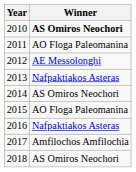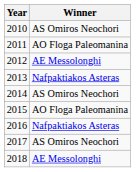 <table class="wikitable" style="text-align:left;">
 <tr>
 <th>Year</th>
 <th>Winner</th>
 </tr>
 <tr>
 <td align="center">2010</td>
-<td><strong>AS Omiros Neochori</strong></td>
+<td>AS Omiros Neochori</td>
 </tr>
 <tr>
 <td align="center">2011</td>
 <td>AO Floga Paleomanina</td>
 </tr>
 <tr>
 <td align="center">2012</td>
 <td><a href='#'>AE Messolonghi</a></td>
 </tr>
 <tr>
 <td align="center">2013</td>
 <td><a href='#'>Nafpaktiakos Asteras</a></td>
 </tr>
 <tr>
 <td align="center">2014</td>
 <td>AS Omiros Neochori</td>
 </tr>
 <tr>
 <td align="center">2015</td>
 <td>AO Floga Paleomanina</td>
 </tr>
 <tr>
 <td align="center">2016</td>
 <td><a href='#'>Nafpaktiakos Asteras</a></td>
 </tr>
 <tr>
 <td align="center">2017</td>
-<td>Amfilochos Amfilochia</td>
+<td>AS Omiros Neochori</td>
 </tr>
 <tr>
 <td align="center">2018</td>
-<td>AS Omiros Neochori</td>
+<td><a href='#'>AE Messolonghi</a></td>
 </tr>
 </table>
